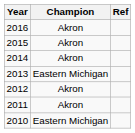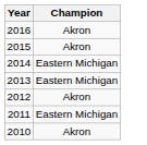 <table class="wikitable" style="text-align:center" cellpadding=2 cellspacing=2>
 <tr>
 <th>Year</th>
 <th>Champion</th>
-<th>Ref</th>
 </tr>
 <tr>
 <td>2016</td>
 <td>Akron</td>
-<td></td>
 </tr>
 <tr>
 <td>2015</td>
 <td>Akron</td>
-<td></td>
 </tr>
 <tr>
 <td>2014</td>
-<td>Akron</td>
-<td></td>
+<td>Eastern Michigan</td>
 </tr>
 <tr>
 <td>2013</td>
 <td>Eastern Michigan</td>
-<td></td>
 </tr>
 <tr>
 <td>2012</td>
 <td>Akron</td>
-<td></td>
 </tr>
 <tr>
 <td>2011</td>
-<td>Akron</td>
-<td></td>
+<td>Eastern Michigan</td>
 </tr>
 <tr>
 <td>2010</td>
-<td>Eastern Michigan</td>
-<td></td>
+<td>Akron</td>
 </tr>
 </table>
